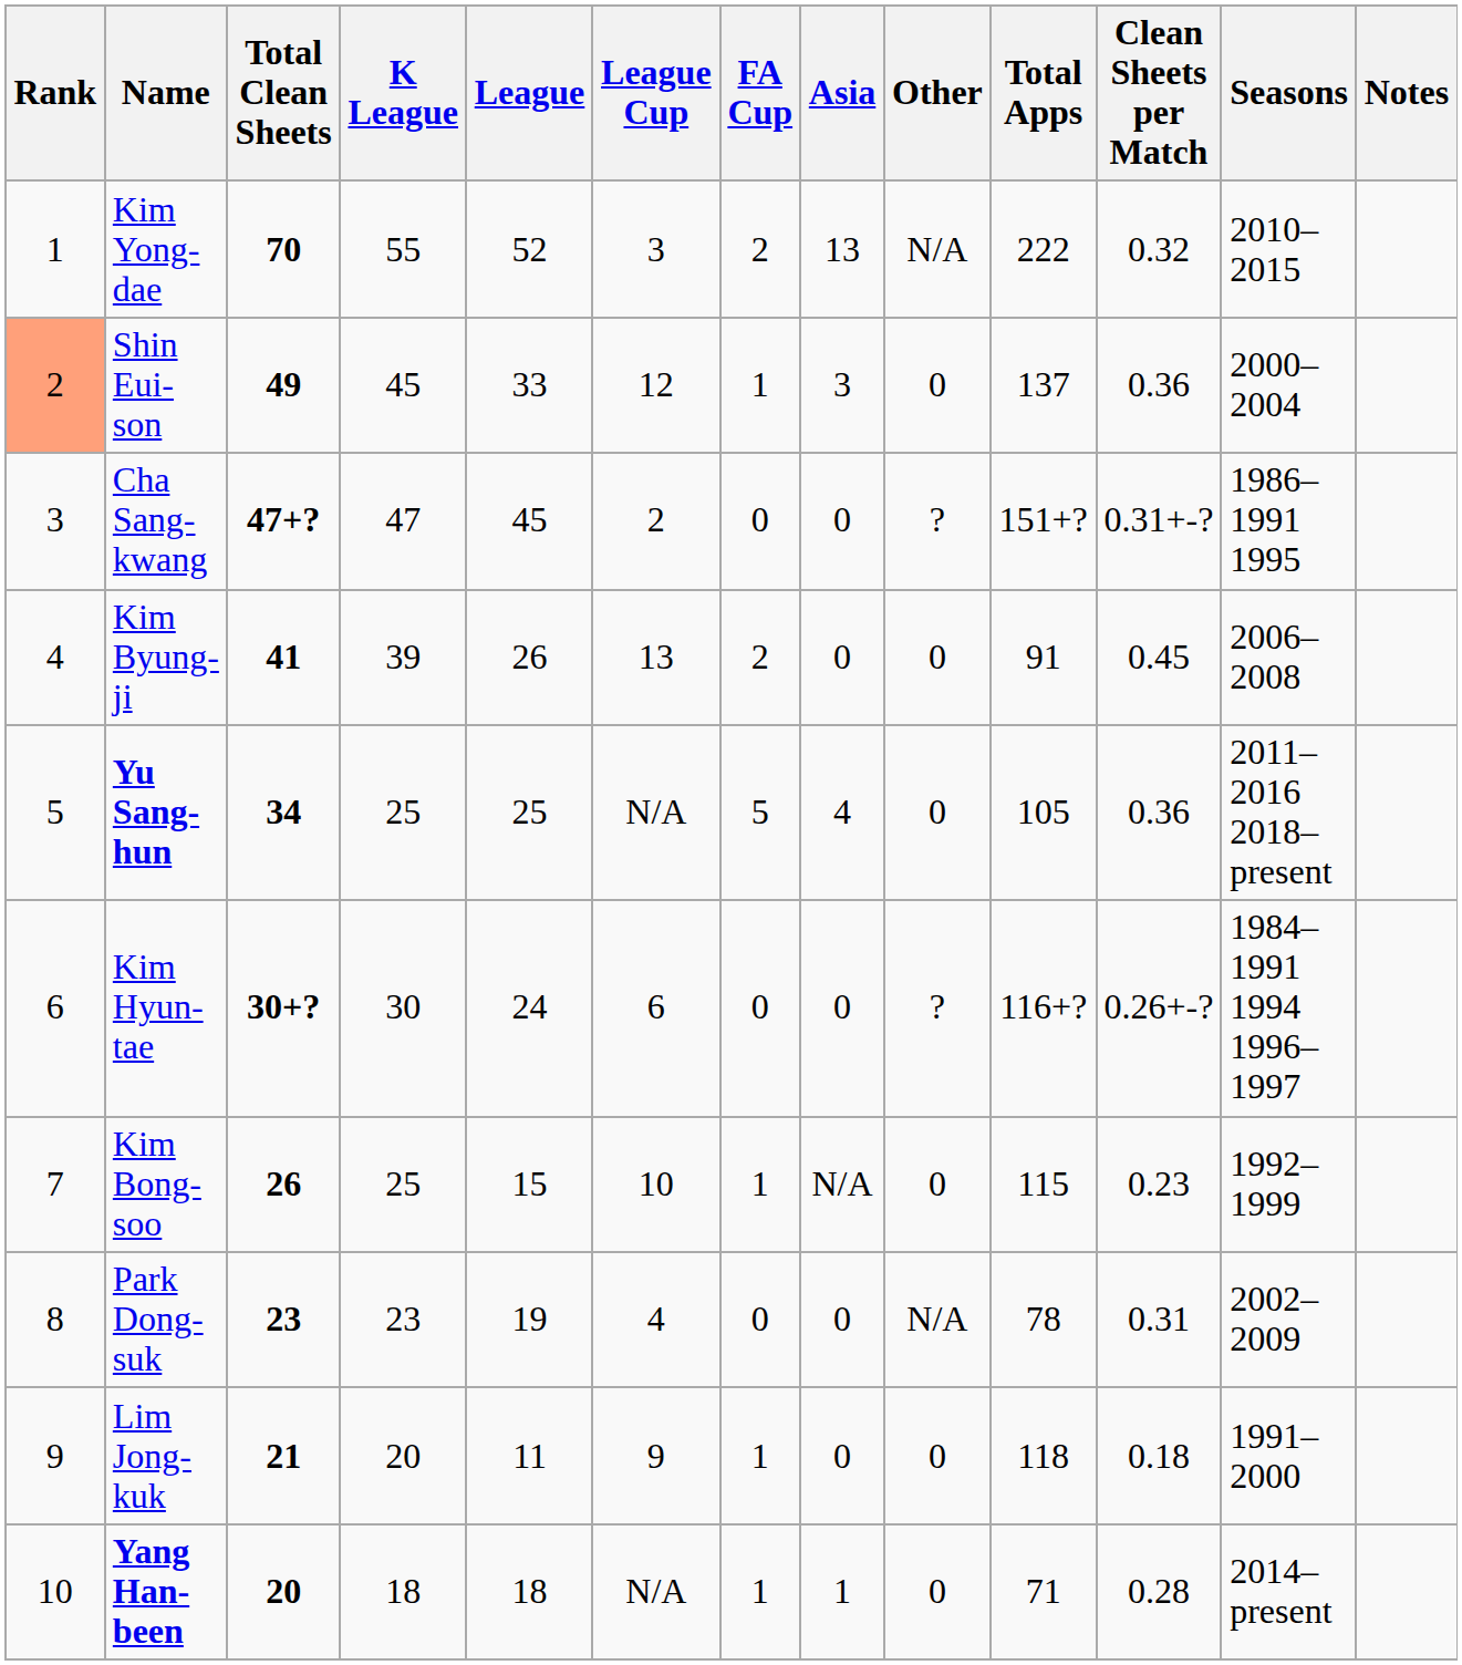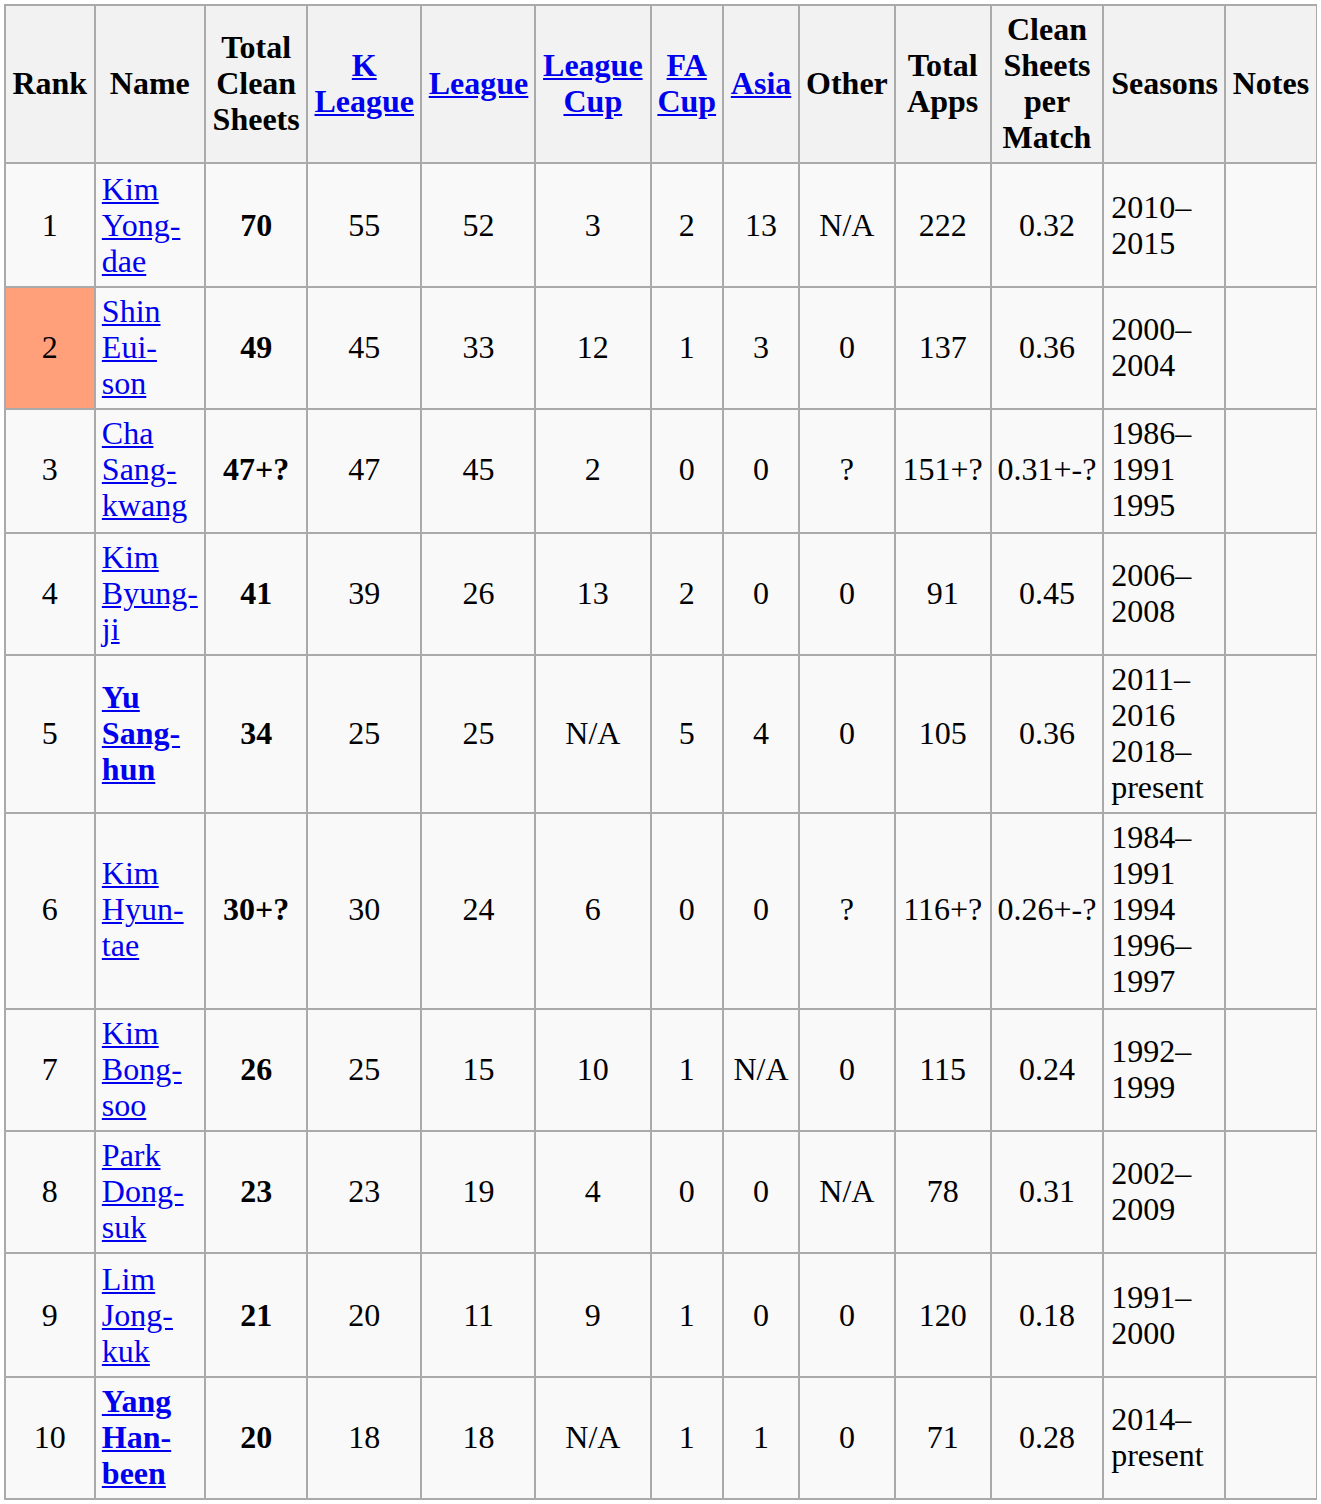 <table class="wikitable sortable" style="text-align:center">
 <tr>
 <th>Rank</th>
 <th>Name</th>
 <th>Total<br>Clean Sheets</th>
 <th><a href='#'>K League</a></th>
 <th><a href='#'>League</a></th>
 <th><a href='#'>League Cup</a></th>
 <th><a href='#'>FA Cup</a></th>
 <th><a href='#'>Asia</a></th>
 <th>Other</th>
 <th>Total<br>Apps</th>
 <th>Clean Sheets<br>per Match</th>
 <th>Seasons</th>
 <th>Notes</th>
 </tr>
 <tr>
 <td>1</td>
 <td align=left> <a href='#'>Kim Yong-dae</a></td>
 <td><strong>70</strong></td>
 <td>55</td>
 <td>52</td>
 <td>3</td>
 <td>2</td>
 <td>13</td>
 <td>N/A</td>
 <td>222</td>
 <td>0.32</td>
 <td align=left>2010–2015</td>
 <td></td>
 </tr>
 <tr>
 <td style="background: lightsalmon;">2</td>
 <td align=left> <a href='#'>Shin Eui-son</a></td>
 <td><strong>49</strong></td>
 <td>45</td>
 <td>33</td>
 <td>12</td>
 <td>1</td>
 <td>3</td>
 <td>0</td>
 <td>137</td>
 <td>0.36</td>
 <td align=left>2000–2004</td>
 <td align=left></td>
 </tr>
 <tr>
 <td>3</td>
 <td align=left> <a href='#'>Cha Sang-kwang</a></td>
 <td><strong>47+?</strong></td>
 <td>47</td>
 <td>45</td>
 <td>2</td>
 <td>0</td>
 <td>0</td>
 <td>?</td>
 <td>151+?</td>
 <td>0.31+-?</td>
 <td align=left>1986–1991<br>1995</td>
 <td align=left></td>
 </tr>
 <tr>
 <td>4</td>
 <td align=left> <a href='#'>Kim Byung-ji</a></td>
 <td><strong>41</strong></td>
 <td>39</td>
 <td>26</td>
 <td>13</td>
 <td>2</td>
 <td>0</td>
 <td>0</td>
 <td>91</td>
 <td>0.45</td>
 <td align=left>2006–2008</td>
 <td></td>
 </tr>
 <tr>
 <td>5</td>
 <td align=left> <strong><a href='#'>Yu Sang-hun</a></strong></td>
 <td><strong>34</strong></td>
 <td>25</td>
 <td>25</td>
 <td>N/A</td>
 <td>5</td>
 <td>4</td>
 <td>0</td>
 <td>105</td>
 <td>0.36</td>
 <td align=left>2011–2016<br>2018–present</td>
 <td></td>
 </tr>
 <tr>
 <td>6</td>
 <td align=left> <a href='#'>Kim Hyun-tae</a></td>
 <td><strong>30+?</strong></td>
 <td>30</td>
 <td>24</td>
 <td>6</td>
 <td>0</td>
 <td>0</td>
 <td>?</td>
 <td>116+?</td>
 <td>0.26+-?</td>
 <td align=left>1984–1991<br>1994<br>1996–1997</td>
 <td align=left></td>
 </tr>
 <tr>
 <td>7</td>
 <td align=left> <a href='#'>Kim Bong-soo</a></td>
 <td><strong>26</strong></td>
 <td>25</td>
 <td>15</td>
 <td>10</td>
 <td>1</td>
 <td>N/A</td>
 <td>0</td>
 <td>115</td>
-<td>0.23</td>
+<td>0.24</td>
 <td align=left>1992–1999</td>
 <td align=left></td>
 </tr>
 <tr>
 <td>8</td>
 <td align=left> <a href='#'>Park Dong-suk</a></td>
 <td><strong>23</strong></td>
 <td>23</td>
 <td>19</td>
 <td>4</td>
 <td>0</td>
 <td>0</td>
 <td>N/A</td>
 <td>78</td>
 <td>0.31</td>
 <td align=left>2002–2009</td>
 <td></td>
 </tr>
 <tr>
 <td>9</td>
 <td align=left> <a href='#'>Lim Jong-kuk</a></td>
 <td><strong>21</strong></td>
 <td>20</td>
 <td>11</td>
 <td>9</td>
 <td>1</td>
 <td>0</td>
 <td>0</td>
-<td>118</td>
+<td>120</td>
 <td>0.18</td>
 <td align=left>1991–2000</td>
 <td align=left></td>
 </tr>
 <tr>
 <td>10</td>
 <td align=left> <strong><a href='#'>Yang Han-been</a></strong></td>
 <td><strong>20</strong></td>
 <td>18</td>
 <td>18</td>
 <td>N/A</td>
 <td>1</td>
 <td>1</td>
 <td>0</td>
 <td>71</td>
 <td>0.28</td>
 <td align=left>2014–present</td>
 <td align=left></td>
 </tr>
 <tr>
 </tr>
 </table>
